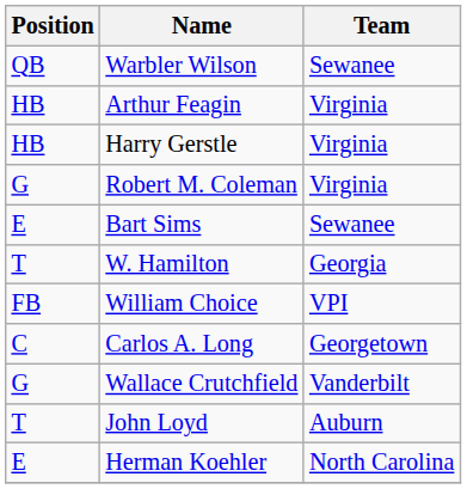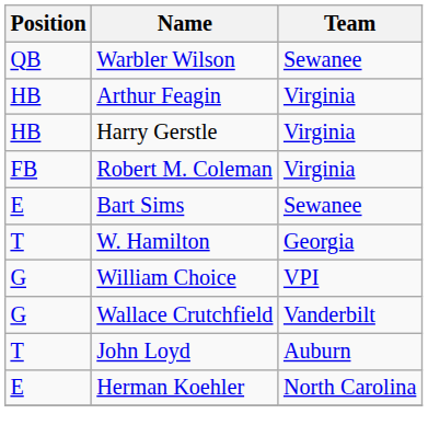 <table class="wikitable" style="font-size: 90%">
 <tr>
 <th>Position</th>
 <th>Name</th>
 <th>Team</th>
 </tr>
 <tr>
 <td><a href='#'>QB</a></td>
 <td><a href='#'>Warbler Wilson</a></td>
 <td><a href='#'>Sewanee</a></td>
 </tr>
 <tr>
 <td><a href='#'>HB</a></td>
 <td><a href='#'>Arthur Feagin</a></td>
 <td><a href='#'>Virginia</a></td>
 </tr>
 <tr>
 <td><a href='#'>HB</a></td>
 <td>Harry Gerstle</td>
 <td><a href='#'>Virginia</a></td>
 </tr>
 <tr>
-<td><a href='#'>G</a></td>
+<td><a href='#'>FB</a></td>
 <td><a href='#'>Robert M. Coleman</a></td>
 <td><a href='#'>Virginia</a></td>
 </tr>
 <tr>
 <td><a href='#'>E</a></td>
 <td><a href='#'>Bart Sims</a></td>
 <td><a href='#'>Sewanee</a></td>
 </tr>
 <tr>
 <td><a href='#'>T</a></td>
 <td><a href='#'>W. Hamilton</a></td>
 <td><a href='#'>Georgia</a></td>
 </tr>
 <tr>
-<td><a href='#'>FB</a></td>
+<td><a href='#'>G</a></td>
 <td><a href='#'>William Choice</a></td>
 <td><a href='#'>VPI</a></td>
-</tr>
-<tr>
-<td><a href='#'>C</a></td>
-<td><a href='#'>Carlos A. Long</a></td>
-<td><a href='#'>Georgetown</a></td>
 </tr>
 <tr>
 <td><a href='#'>G</a></td>
 <td><a href='#'>Wallace Crutchfield</a></td>
 <td><a href='#'>Vanderbilt</a></td>
 </tr>
 <tr>
 <td><a href='#'>T</a></td>
 <td><a href='#'>John Loyd</a></td>
 <td><a href='#'>Auburn</a></td>
 </tr>
 <tr>
 <td><a href='#'>E</a></td>
 <td><a href='#'>Herman Koehler</a></td>
 <td><a href='#'>North Carolina</a></td>
 </tr>
 <tr>
 </tr>
 </table>
